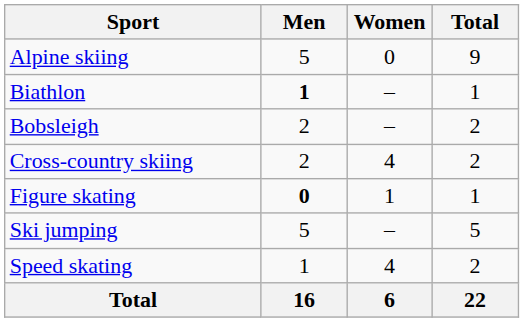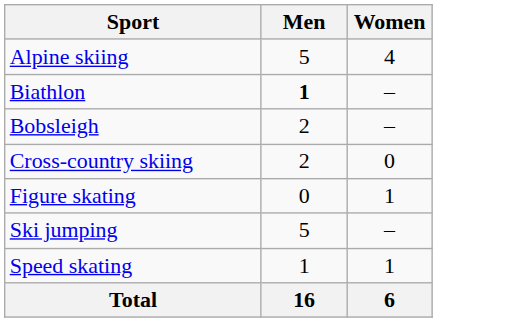 <table class="wikitable sortable" style="text-align:center;">
 <tr>
 <th width=180>Sport</th>
 <th width=55>Men</th>
 <th width=55>Women</th>
-<th width=55>Total</th>
 </tr>
 <tr>
 <td align=left><a href='#'>Alpine skiing</a></td>
 <td>5</td>
-<td>0</td>
-<td>9</td>
+<td>4</td>
 </tr>
 <tr>
 <td align=left><a href='#'>Biathlon</a></td>
 <td><strong>1</strong></td>
 <td>–</td>
-<td>1</td>
 </tr>
 <tr>
 <td align=left><a href='#'>Bobsleigh</a></td>
 <td>2</td>
 <td>–</td>
-<td>2</td>
 </tr>
 <tr>
 <td align=left><a href='#'>Cross-country skiing</a></td>
 <td>2</td>
-<td>4</td>
-<td>2</td>
+<td>0</td>
 </tr>
 <tr>
 <td align=left><a href='#'>Figure skating</a></td>
-<td><strong>0</strong></td>
-<td>1</td>
+<td>0</td>
 <td>1</td>
 </tr>
 <tr>
 <td align=left><a href='#'>Ski jumping</a></td>
 <td>5</td>
 <td>–</td>
-<td>5</td>
 </tr>
 <tr>
 <td align=left><a href='#'>Speed skating</a></td>
 <td>1</td>
-<td>4</td>
-<td>2</td>
+<td>1</td>
 </tr>
 <tr>
 <th>Total</th>
 <th>16</th>
 <th>6</th>
-<th>22</th>
 </tr>
 </table>
